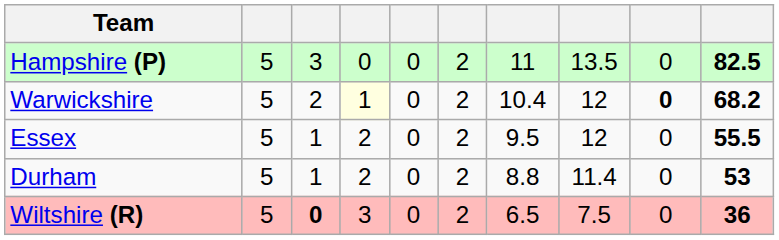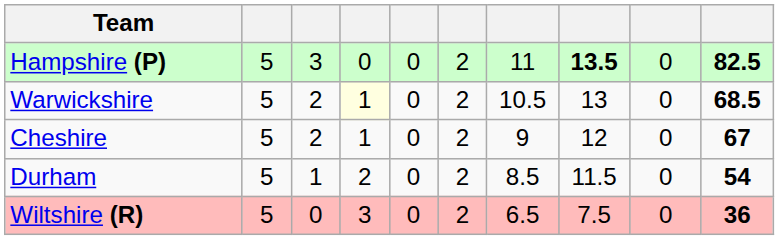 <table class="wikitable" style="text-align:center">
 <tr>
 <th width="150">Team</th>
 <th width="25"></th>
 <th width="25"></th>
 <th width="25"></th>
 <th width="25"></th>
 <th width="25"></th>
 <th width="40"></th>
 <th width="40"></th>
 <th width="40"></th>
 <th width="40"></th>
 </tr>
 <tr style="background:#cfc">
 <td style="text-align:left"><a href='#'>Hampshire</a> <strong>(P)</strong></td>
 <td>5</td>
 <td>3</td>
 <td>0</td>
 <td>0</td>
 <td>2</td>
 <td>11</td>
-<td>13.5</td>
+<td><strong>13.5</strong></td>
 <td>0</td>
 <td><strong>82.5</strong></td>
 </tr>
 <tr>
 <td style="text-align:left"><a href='#'>Warwickshire</a></td>
 <td>5</td>
 <td>2</td>
 <td style="background: lightyellow;">1</td>
 <td>0</td>
 <td>2</td>
-<td>10.4</td>
-<td>12</td>
-<td><strong>0</strong></td>
-<td><strong>68.2</strong></td>
+<td>10.5</td>
+<td>13</td>
+<td>0</td>
+<td><strong>68.5</strong></td>
 </tr>
 <tr>
-<td style="text-align:left"><a href='#'>Essex</a></td>
+<td style="text-align:left"><a href='#'>Cheshire</a></td>
 <td>5</td>
+<td>2</td>
 <td>1</td>
-<td>2</td>
 <td>0</td>
 <td>2</td>
-<td>9.5</td>
+<td>9</td>
 <td>12</td>
 <td>0</td>
-<td><strong>55.5</strong></td>
+<td><strong>67</strong></td>
 </tr>
 <tr>
 <td style="text-align:left"><a href='#'>Durham</a></td>
 <td>5</td>
 <td>1</td>
 <td>2</td>
 <td>0</td>
 <td>2</td>
-<td>8.8</td>
-<td>11.4</td>
+<td>8.5</td>
+<td>11.5</td>
 <td>0</td>
-<td><strong>53</strong></td>
+<td><strong>54</strong></td>
 </tr>
 <tr style="background:#FFBBBB">
 <td style="text-align:left"><a href='#'>Wiltshire</a> <strong>(R)</strong></td>
 <td>5</td>
-<td><strong>0</strong></td>
+<td>0</td>
 <td>3</td>
 <td>0</td>
 <td>2</td>
 <td>6.5</td>
 <td>7.5</td>
 <td>0</td>
 <td><strong>36</strong></td>
 </tr>
 </table>
